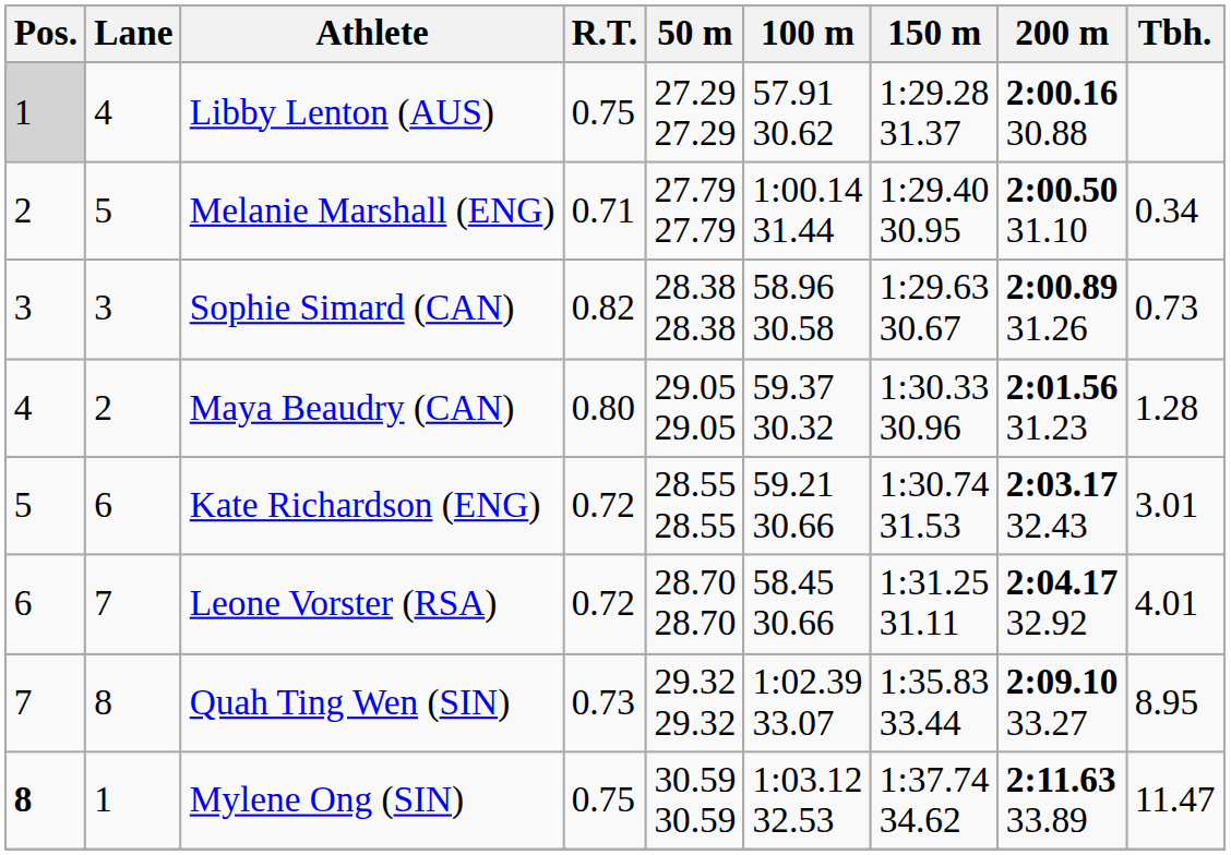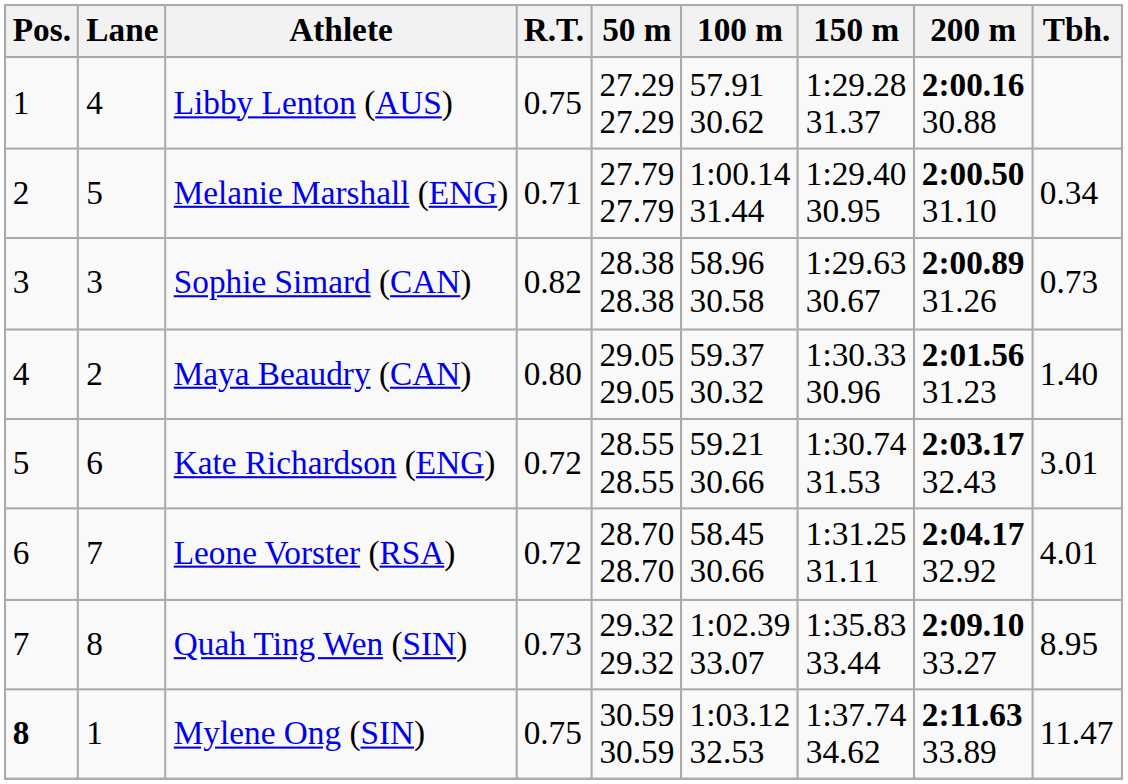 <table class="wikitable">
 <tr>
 <th>Pos.</th>
 <th>Lane</th>
 <th>Athlete</th>
 <th>R.T.</th>
 <th>50 m</th>
 <th>100 m</th>
 <th>150 m</th>
 <th>200 m</th>
 <th>Tbh.</th>
 </tr>
 <tr>
-<td style="background: lightgrey;">1</td>
+<td>1</td>
 <td>4</td>
 <td> <a href='#'>Libby Lenton</a> (<a href='#'>AUS</a>)</td>
 <td>0.75</td>
 <td>27.29<br>27.29</td>
 <td>57.91<br>30.62</td>
 <td>1:29.28<br>31.37</td>
 <td><strong>2:00.16</strong><br>30.88</td>
 <td> </td>
 </tr>
 <tr>
 <td>2</td>
 <td>5</td>
 <td> <a href='#'>Melanie Marshall</a> (<a href='#'>ENG</a>)</td>
 <td>0.71</td>
 <td>27.79<br>27.79</td>
 <td>1:00.14<br>31.44</td>
 <td>1:29.40<br>30.95</td>
 <td><strong>2:00.50</strong><br>31.10</td>
 <td>0.34</td>
 </tr>
 <tr>
 <td>3</td>
 <td>3</td>
 <td> <a href='#'>Sophie Simard</a> (<a href='#'>CAN</a>)</td>
 <td>0.82</td>
 <td>28.38<br>28.38</td>
 <td>58.96<br>30.58</td>
 <td>1:29.63<br>30.67</td>
 <td><strong>2:00.89</strong><br>31.26</td>
 <td>0.73</td>
 </tr>
 <tr>
 <td>4</td>
 <td>2</td>
 <td> <a href='#'>Maya Beaudry</a> (<a href='#'>CAN</a>)</td>
 <td>0.80</td>
 <td>29.05<br>29.05</td>
 <td>59.37<br>30.32</td>
 <td>1:30.33<br>30.96</td>
 <td><strong>2:01.56</strong><br>31.23</td>
-<td>1.28</td>
+<td>1.40</td>
 </tr>
 <tr>
 <td>5</td>
 <td>6</td>
 <td> <a href='#'>Kate Richardson</a> (<a href='#'>ENG</a>)</td>
 <td>0.72</td>
 <td>28.55<br>28.55</td>
 <td>59.21<br>30.66</td>
 <td>1:30.74<br>31.53</td>
 <td><strong>2:03.17</strong><br>32.43</td>
 <td>3.01</td>
 </tr>
 <tr>
 <td>6</td>
 <td>7</td>
 <td> <a href='#'>Leone Vorster</a> (<a href='#'>RSA</a>)</td>
 <td>0.72</td>
 <td>28.70<br>28.70</td>
 <td>58.45<br>30.66</td>
 <td>1:31.25<br>31.11</td>
 <td><strong>2:04.17</strong><br>32.92</td>
 <td>4.01</td>
 </tr>
 <tr>
 <td>7</td>
 <td>8</td>
 <td> <a href='#'>Quah Ting Wen</a> (<a href='#'>SIN</a>)</td>
 <td>0.73</td>
 <td>29.32<br>29.32</td>
 <td>1:02.39<br>33.07</td>
 <td>1:35.83<br>33.44</td>
 <td><strong>2:09.10</strong><br>33.27</td>
 <td>8.95</td>
 </tr>
 <tr>
 <td><strong>8</strong></td>
 <td>1</td>
 <td> <a href='#'>Mylene Ong</a> (<a href='#'>SIN</a>)</td>
 <td>0.75</td>
 <td>30.59<br>30.59</td>
 <td>1:03.12<br>32.53</td>
 <td>1:37.74<br>34.62</td>
 <td><strong>2:11.63</strong><br>33.89</td>
 <td>11.47</td>
 </tr>
 <tr>
 </tr>
 </table>
